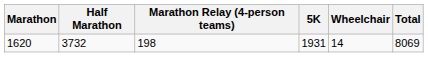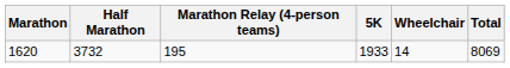 <table class="wikitable">
 <tr>
 <th>Marathon</th>
 <th>Half Marathon</th>
 <th>Marathon Relay (4-person teams)</th>
 <th>5K</th>
 <th>Wheelchair</th>
 <th>Total</th>
 </tr>
 <tr>
 <td>1620</td>
 <td>3732</td>
-<td>198</td>
-<td>1931</td>
+<td>195</td>
+<td>1933</td>
 <td>14</td>
 <td>8069</td>
 </tr>
 </table>
